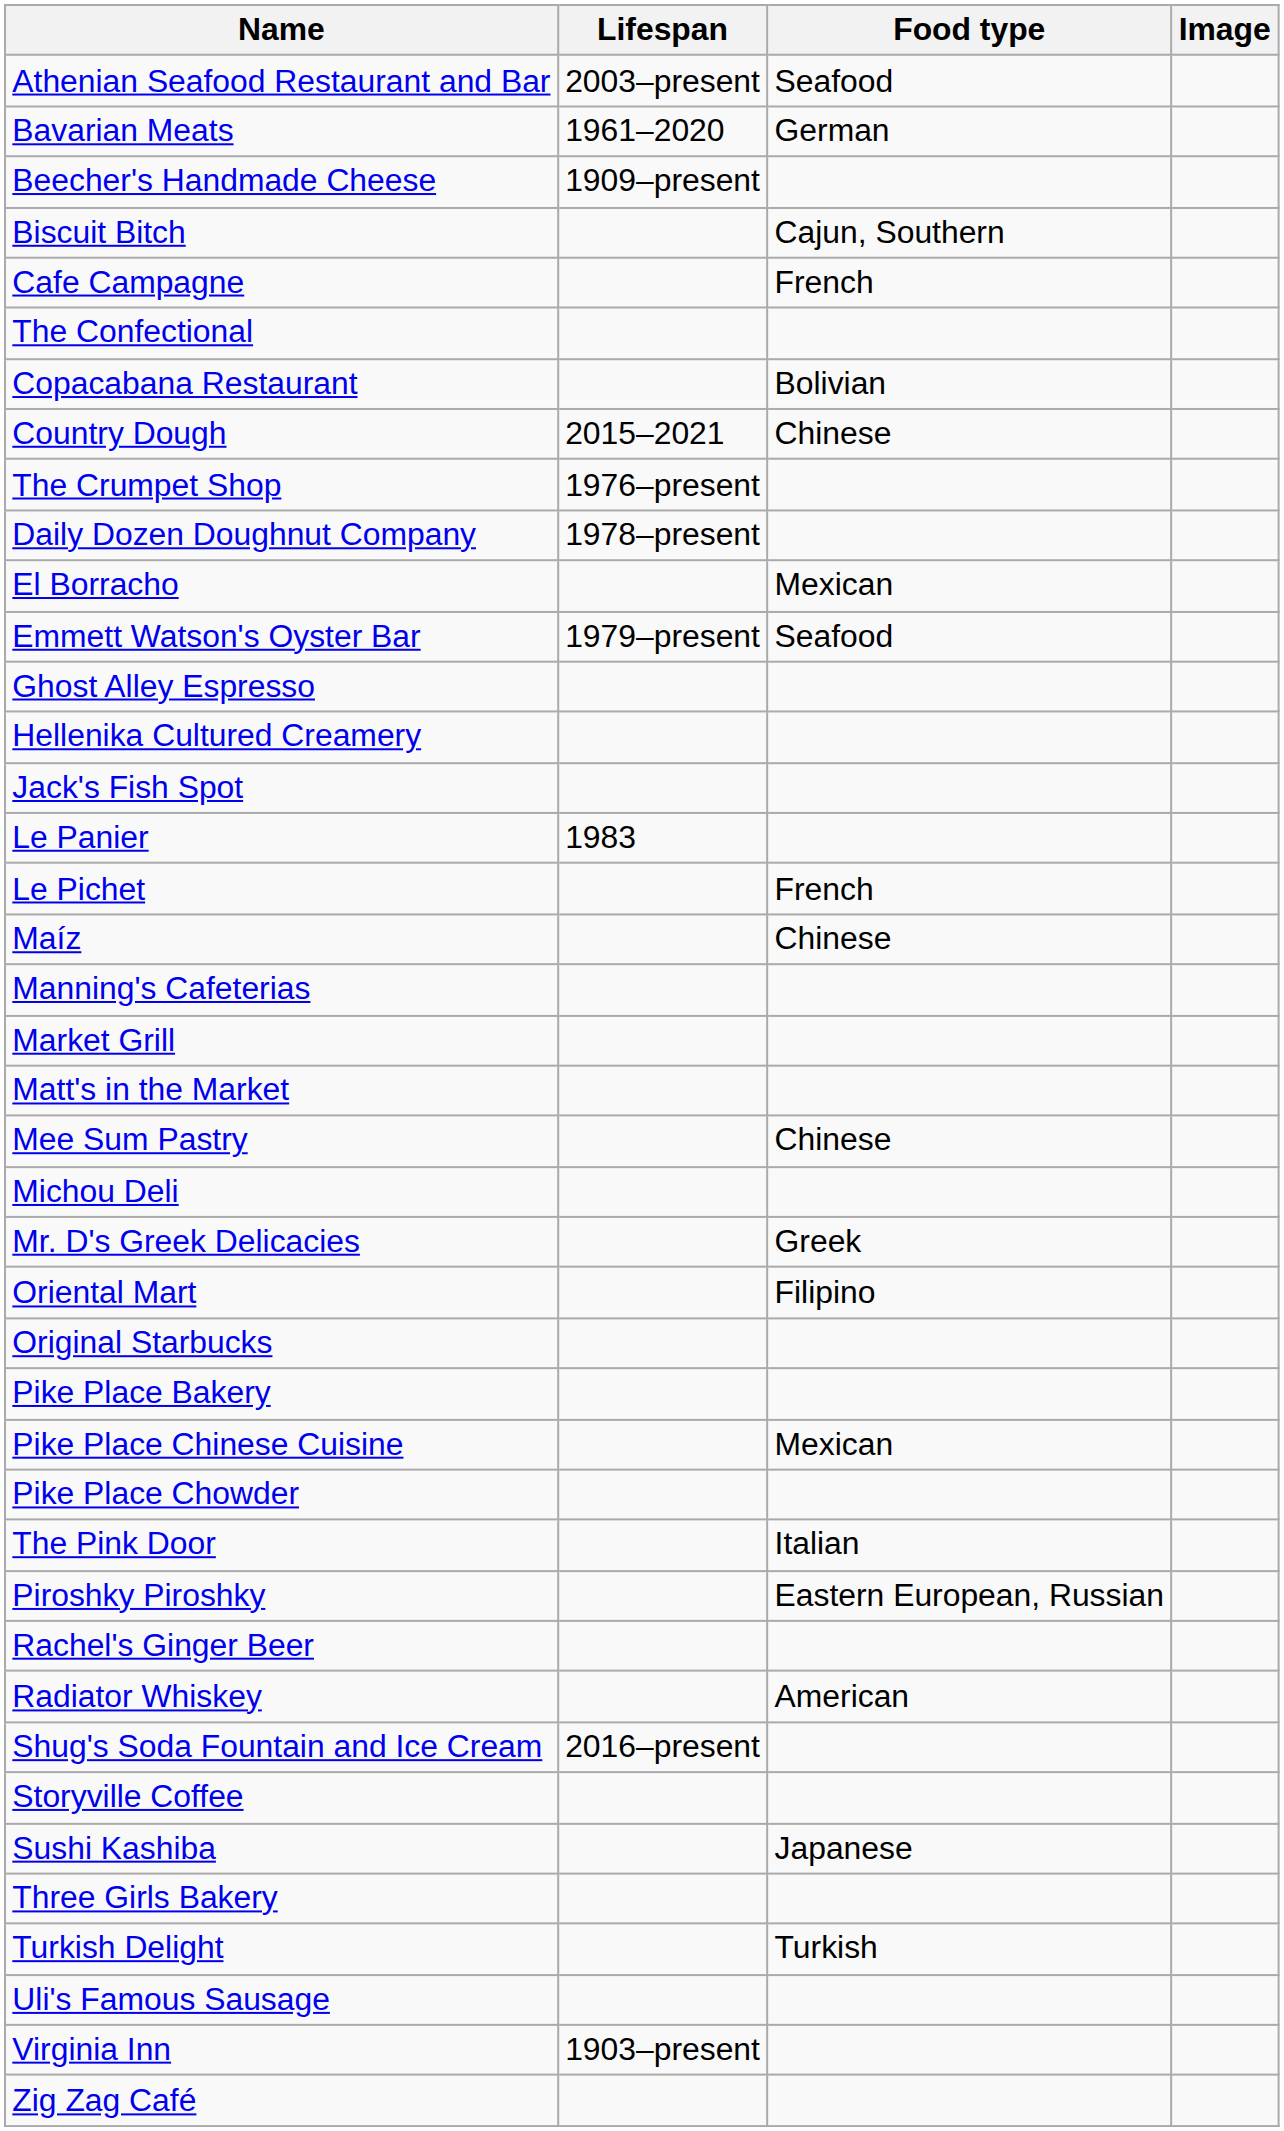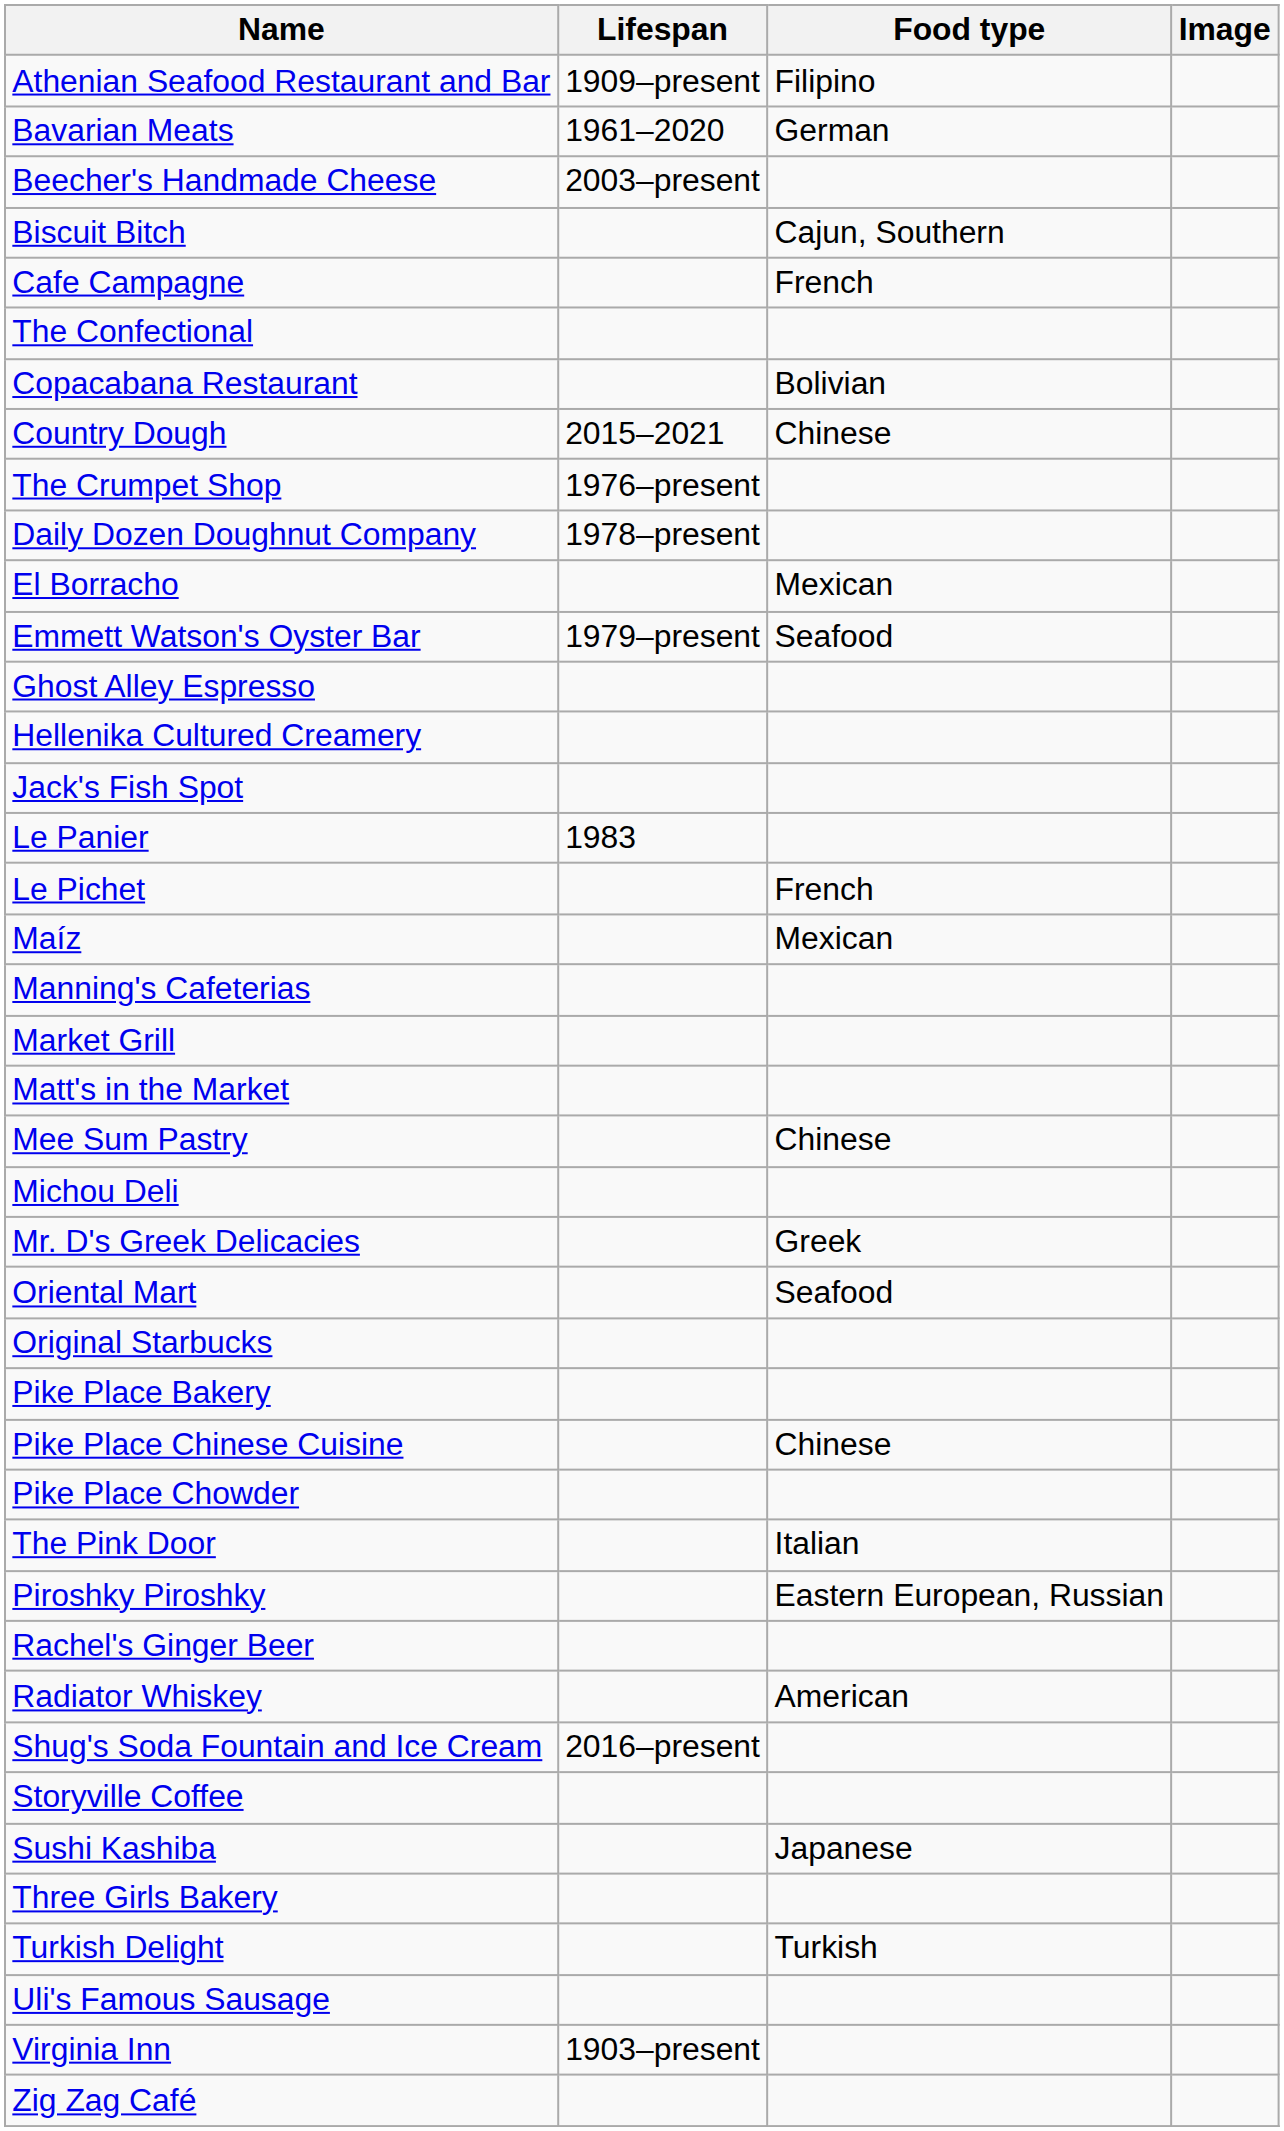 <table class="wikitable sortable plainrowheaders">
 <tr>
 <th scope="col">Name</th>
 <th scope="col">Lifespan</th>
 <th scope="col">Food type</th>
 <th scope="col" class="unsortable">Image</th>
 </tr>
 <tr>
 <td><a href='#'>Athenian Seafood Restaurant and Bar</a></td>
-<td>2003–present</td>
-<td>Seafood</td>
+<td>1909–present</td>
+<td>Filipino</td>
 <td></td>
 </tr>
 <tr>
 <td><a href='#'>Bavarian Meats</a></td>
 <td>1961–2020</td>
 <td>German</td>
 <td></td>
 </tr>
 <tr>
 <td><a href='#'>Beecher's Handmade Cheese</a></td>
-<td>1909–present</td>
+<td>2003–present</td>
 <td></td>
 <td></td>
 </tr>
 <tr>
 <td><a href='#'>Biscuit Bitch</a></td>
 <td></td>
 <td>Cajun, Southern</td>
 <td></td>
 </tr>
 <tr>
 <td><a href='#'>Cafe Campagne</a></td>
 <td></td>
 <td>French</td>
 <td></td>
 </tr>
 <tr>
 <td><a href='#'>The Confectional</a></td>
 <td></td>
 <td></td>
 <td></td>
 </tr>
 <tr>
 <td><a href='#'>Copacabana Restaurant</a></td>
 <td></td>
 <td>Bolivian</td>
 <td></td>
 </tr>
 <tr>
 <td><a href='#'>Country Dough</a></td>
 <td>2015–2021</td>
 <td>Chinese</td>
 <td></td>
 </tr>
 <tr>
 <td><a href='#'>The Crumpet Shop</a></td>
 <td>1976–present</td>
 <td></td>
 <td></td>
 </tr>
 <tr>
 <td><a href='#'>Daily Dozen Doughnut Company</a></td>
 <td>1978–present</td>
 <td></td>
 <td></td>
 </tr>
 <tr>
 <td><a href='#'>El Borracho</a></td>
 <td></td>
 <td>Mexican</td>
 <td></td>
 </tr>
 <tr>
 <td><a href='#'>Emmett Watson's Oyster Bar</a></td>
 <td>1979–present</td>
 <td>Seafood</td>
 <td></td>
 </tr>
 <tr>
 <td><a href='#'>Ghost Alley Espresso</a></td>
 <td></td>
 <td></td>
 <td></td>
 </tr>
 <tr>
 <td><a href='#'>Hellenika Cultured Creamery</a></td>
 <td></td>
 <td></td>
 <td></td>
 </tr>
 <tr>
 <td><a href='#'>Jack's Fish Spot</a></td>
 <td></td>
 <td></td>
 <td></td>
 </tr>
 <tr>
 <td><a href='#'>Le Panier</a></td>
 <td>1983</td>
 <td></td>
 <td></td>
 </tr>
 <tr>
 <td><a href='#'>Le Pichet</a></td>
 <td></td>
 <td>French</td>
 <td></td>
 </tr>
 <tr>
 <td><a href='#'>Maíz</a></td>
 <td></td>
-<td>Chinese</td>
+<td>Mexican</td>
 <td></td>
 </tr>
 <tr>
 <td><a href='#'>Manning's Cafeterias</a></td>
 <td></td>
 <td></td>
 <td></td>
 </tr>
 <tr>
 <td><a href='#'>Market Grill</a></td>
 <td></td>
 <td></td>
 <td></td>
 </tr>
 <tr>
 <td><a href='#'>Matt's in the Market</a></td>
 <td></td>
 <td></td>
 <td></td>
 </tr>
 <tr>
 <td><a href='#'>Mee Sum Pastry</a></td>
 <td></td>
 <td>Chinese</td>
 <td></td>
 </tr>
 <tr>
 <td><a href='#'>Michou Deli</a></td>
 <td></td>
 <td></td>
 <td></td>
 </tr>
 <tr>
 <td><a href='#'>Mr. D's Greek Delicacies</a></td>
 <td></td>
 <td>Greek</td>
 <td></td>
 </tr>
 <tr>
 <td><a href='#'>Oriental Mart</a></td>
 <td></td>
-<td>Filipino</td>
+<td>Seafood</td>
 <td></td>
 </tr>
 <tr>
 <td><a href='#'>Original Starbucks</a></td>
 <td></td>
 <td></td>
 <td></td>
 </tr>
 <tr>
 <td><a href='#'>Pike Place Bakery</a></td>
 <td></td>
 <td></td>
 <td></td>
 </tr>
 <tr>
 <td><a href='#'>Pike Place Chinese Cuisine</a></td>
 <td></td>
-<td>Mexican</td>
+<td>Chinese</td>
 <td></td>
 </tr>
 <tr>
 <td><a href='#'>Pike Place Chowder</a></td>
 <td></td>
 <td></td>
 <td></td>
 </tr>
 <tr>
 <td><a href='#'>The Pink Door</a></td>
 <td></td>
 <td>Italian</td>
 <td></td>
 </tr>
 <tr>
 <td><a href='#'>Piroshky Piroshky</a></td>
 <td></td>
 <td>Eastern European, Russian</td>
 <td></td>
 </tr>
 <tr>
 <td><a href='#'>Rachel's Ginger Beer</a></td>
 <td></td>
 <td></td>
 <td></td>
 </tr>
 <tr>
 <td><a href='#'>Radiator Whiskey</a></td>
 <td></td>
 <td>American</td>
 <td></td>
 </tr>
 <tr>
 <td><a href='#'>Shug's Soda Fountain and Ice Cream</a></td>
 <td>2016–present</td>
 <td></td>
 <td></td>
 </tr>
 <tr>
 <td><a href='#'>Storyville Coffee</a></td>
 <td></td>
 <td></td>
 <td></td>
 </tr>
 <tr>
 <td><a href='#'>Sushi Kashiba</a></td>
 <td></td>
 <td>Japanese</td>
 <td></td>
 </tr>
 <tr>
 <td><a href='#'>Three Girls Bakery</a></td>
 <td></td>
 <td></td>
 <td></td>
 </tr>
 <tr>
 <td><a href='#'>Turkish Delight</a></td>
 <td></td>
 <td>Turkish</td>
 <td></td>
 </tr>
 <tr>
 <td><a href='#'>Uli's Famous Sausage</a></td>
 <td></td>
 <td></td>
 <td></td>
 </tr>
 <tr>
 <td><a href='#'>Virginia Inn</a></td>
 <td>1903–present</td>
 <td></td>
 <td></td>
 </tr>
 <tr>
 <td><a href='#'>Zig Zag Café</a></td>
 <td></td>
 <td></td>
 <td></td>
 </tr>
 <tr>
 </tr>
 </table>
